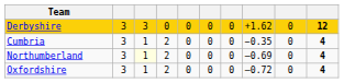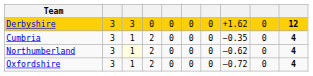 <table class="wikitable" style="text-align:center">
 <tr>
 <th width="150">Team</th>
 <th width="25"></th>
 <th width="25"></th>
 <th width="25"></th>
 <th width="25"></th>
 <th width="25"></th>
 <th width="25"></th>
 <th width="40"></th>
 <th width="40"></th>
 <th width="40"></th>
 </tr>
 <tr style="background:#fbd009">
 <td style="text-align:left"><a href='#'>Derbyshire</a></td>
 <td>3</td>
 <td>3</td>
 <td>0</td>
 <td>0</td>
 <td>0</td>
 <td>0</td>
 <td>+1.62</td>
 <td>0</td>
 <td><strong>12</strong></td>
 </tr>
 <tr>
 <td style="text-align:left"><a href='#'>Cumbria</a></td>
 <td>3</td>
 <td>1</td>
 <td>2</td>
 <td>0</td>
 <td>0</td>
 <td>0</td>
 <td>−0.35</td>
 <td>0</td>
 <td><strong>4</strong></td>
 </tr>
 <tr>
 <td style="text-align:left"><a href='#'>Northumberland</a></td>
 <td>3</td>
 <td style="background: lightyellow;">1</td>
 <td>2</td>
 <td>0</td>
 <td>0</td>
 <td>0</td>
-<td>–0.69</td>
+<td>–0.62</td>
 <td>0</td>
 <td><strong>4</strong></td>
 </tr>
 <tr>
 <td style="text-align:left"><a href='#'>Oxfordshire</a></td>
 <td>3</td>
 <td>1</td>
 <td>2</td>
 <td>0</td>
 <td>0</td>
 <td>0</td>
 <td>–0.72</td>
 <td>0</td>
 <td><strong>4</strong></td>
 </tr>
 </table>
